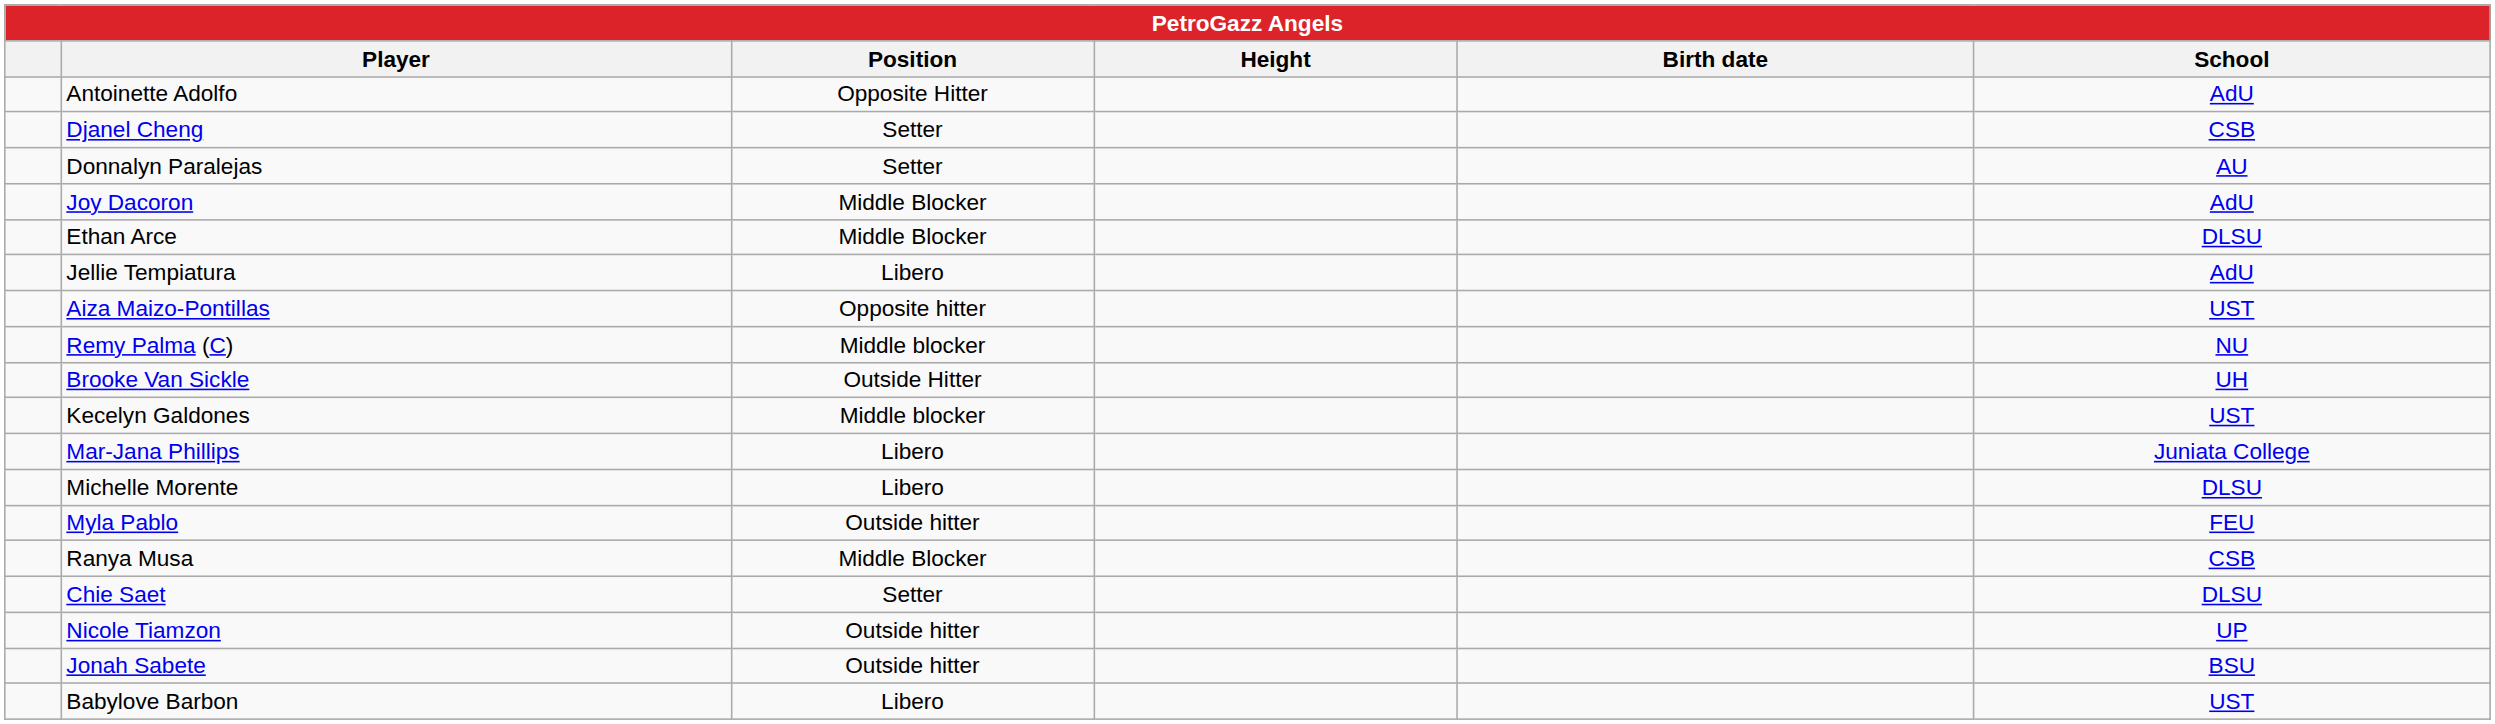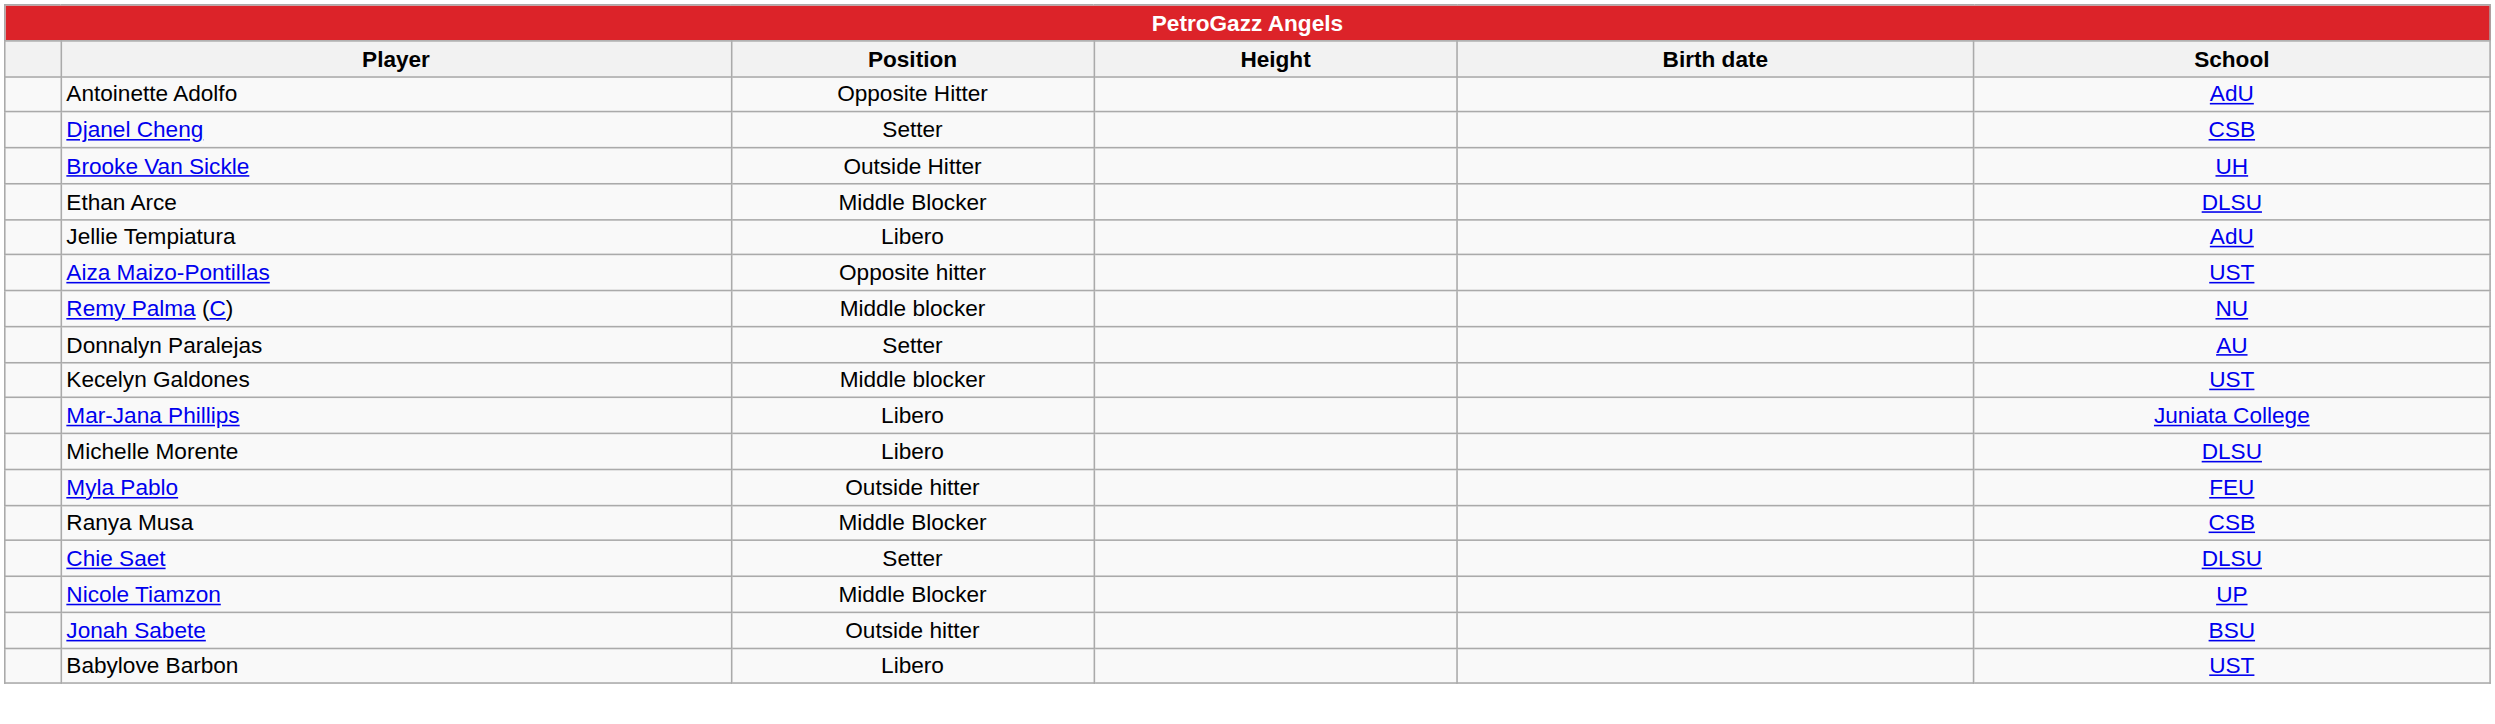 <table class="wikitable sortable" style="text-align:center; width:100%; font-size:90%;">
 <tr>
 <th colspan="6" style= "background:#DC2329; color:white; text-align: center"><strong>PetroGazz Angels</strong></th>
 </tr>
 <tr style="background:#FFFFFF;">
 <th style= "align=center; width:1em;"></th>
 <th style= "align=center;width:17em;">Player</th>
 <th style= "align=center; width:9em;">Position</th>
 <th style= "align=center; width:9em;">Height</th>
 <th style= "align=center; width:13em;">Birth date</th>
 <th style= "align=center; width:13em;">School</th>
 </tr>
 <tr align=center>
 <td></td>
 <td align=left> Antoinette Adolfo</td>
 <td>Opposite Hitter</td>
 <td></td>
 <td align=left></td>
 <td><a href='#'>AdU</a></td>
 </tr>
 <tr align=center>
 <td></td>
 <td align=left> <a href='#'>Djanel Cheng</a></td>
 <td>Setter</td>
 <td></td>
 <td align=left></td>
 <td><a href='#'>CSB</a></td>
 </tr>
 <tr align=center>
 <td></td>
-<td align=left> Donnalyn Paralejas</td>
-<td>Setter</td>
+<td align=left>  <a href='#'>Brooke Van Sickle</a></td>
+<td>Outside Hitter</td>
 <td></td>
 <td align=left></td>
-<td><a href='#'>AU</a></td>
-</tr>
-<tr align=center>
-<td></td>
-<td align=left> <a href='#'>Joy Dacoron</a></td>
-<td>Middle Blocker</td>
-<td></td>
-<td align=left></td>
-<td><a href='#'>AdU</a></td>
+<td><a href='#'>UH</a></td>
 </tr>
 <tr align=center>
 <td></td>
 <td align=left> Ethan Arce</td>
 <td>Middle Blocker</td>
 <td></td>
 <td align=left></td>
 <td><a href='#'>DLSU</a></td>
 </tr>
 <tr align=center>
 <td></td>
 <td align=left> Jellie Tempiatura</td>
 <td>Libero</td>
 <td></td>
 <td align=left></td>
 <td><a href='#'>AdU</a></td>
 </tr>
 <tr align=center>
 <td></td>
 <td align=left> <a href='#'>Aiza Maizo-Pontillas</a></td>
 <td>Opposite hitter</td>
 <td></td>
 <td align=left></td>
 <td><a href='#'>UST</a></td>
 </tr>
 <tr align=center>
 <td></td>
 <td align=left> <a href='#'>Remy Palma</a> (<a href='#'>C</a>)</td>
 <td>Middle blocker</td>
 <td></td>
 <td align=left></td>
 <td><a href='#'>NU</a></td>
 </tr>
 <tr align=center>
 <td></td>
-<td align=left>  <a href='#'>Brooke Van Sickle</a></td>
-<td>Outside Hitter</td>
+<td align=left> Donnalyn Paralejas</td>
+<td>Setter</td>
 <td></td>
 <td align=left></td>
-<td><a href='#'>UH</a></td>
+<td><a href='#'>AU</a></td>
 </tr>
 <tr align=center>
 <td></td>
 <td align=left> Kecelyn Galdones</td>
 <td>Middle blocker</td>
 <td></td>
 <td align=left></td>
 <td><a href='#'>UST</a></td>
 </tr>
 <tr align=center>
 <td></td>
 <td align=left>  <a href='#'>Mar-Jana Phillips</a></td>
 <td align=center>Libero</td>
 <td></td>
 <td align=left></td>
 <td><a href='#'>Juniata College</a></td>
 </tr>
 <tr align=center>
 <td></td>
 <td align=left> Michelle Morente</td>
 <td>Libero</td>
 <td></td>
 <td align=left></td>
 <td><a href='#'>DLSU</a></td>
 </tr>
 <tr align=center>
 <td></td>
 <td align=left> <a href='#'>Myla Pablo</a></td>
 <td>Outside hitter</td>
 <td></td>
 <td align=left></td>
 <td><a href='#'>FEU</a></td>
 </tr>
 <tr align=center>
 <td></td>
 <td align=left> Ranya Musa</td>
 <td>Middle Blocker</td>
 <td></td>
 <td align=left></td>
 <td><a href='#'>CSB</a></td>
 </tr>
 <tr align=center>
 <td></td>
 <td align=left> <a href='#'>Chie Saet</a></td>
 <td>Setter</td>
 <td></td>
 <td align=left></td>
 <td><a href='#'>DLSU</a></td>
 </tr>
 <tr align=center>
 <td></td>
 <td align=left> <a href='#'>Nicole Tiamzon</a></td>
-<td>Outside hitter</td>
+<td>Middle Blocker</td>
 <td></td>
 <td align=left></td>
 <td><a href='#'>UP</a></td>
 </tr>
 <tr align=center>
 <td></td>
 <td align=left> <a href='#'>Jonah Sabete</a></td>
 <td>Outside hitter</td>
 <td></td>
 <td align=left></td>
 <td><a href='#'>BSU</a></td>
 </tr>
 <tr align=center>
 <td></td>
 <td align=left> Babylove Barbon</td>
 <td align=center>Libero</td>
 <td></td>
 <td align=left></td>
 <td><a href='#'>UST</a></td>
 </tr>
 </table>
